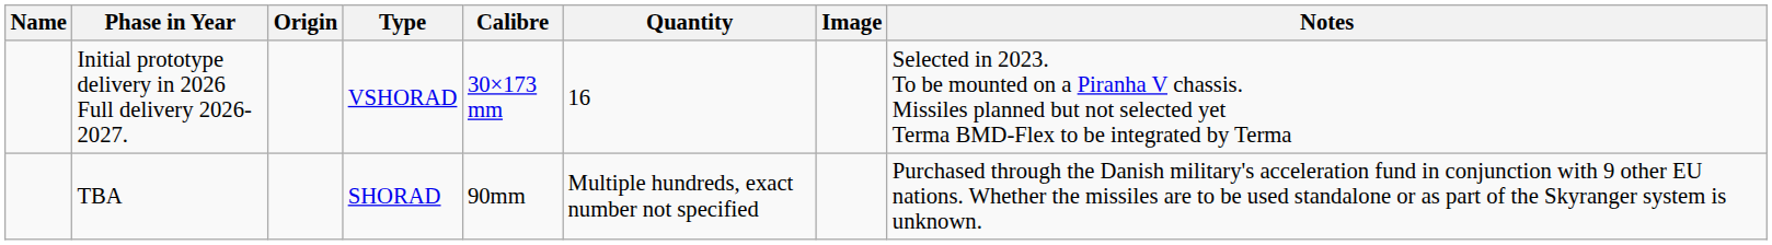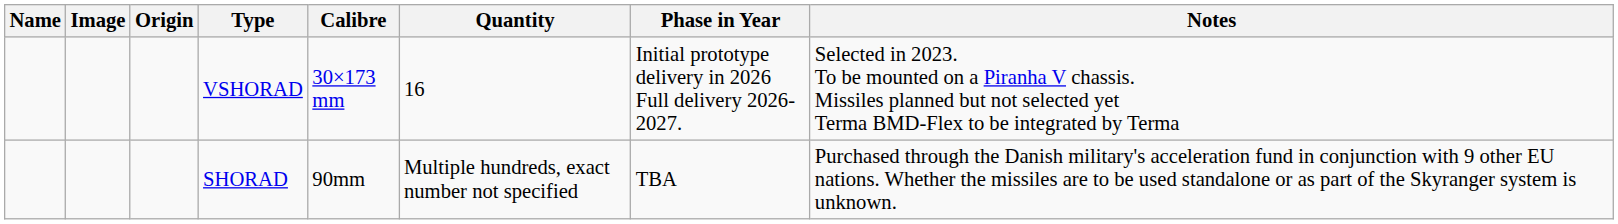 <table class="wikitable">
 <tr>
 <th>Name</th>
-<th>Phase in Year</th>
+<th>Image</th>
 <th>Origin</th>
 <th>Type</th>
 <th>Calibre</th>
 <th>Quantity</th>
-<th>Image</th>
+<th>Phase in Year</th>
 <th>Notes</th>
 </tr>
 <tr>
 <td></td>
-<td>Initial prototype delivery in 2026<br>Full delivery 2026-2027.</td>
+<td></td>
 <td></td>
 <td><a href='#'>VSHORAD</a></td>
 <td><a href='#'>30×173 mm</a></td>
 <td>16</td>
-<td></td>
+<td>Initial prototype delivery in 2026<br>Full delivery 2026-2027.</td>
 <td>Selected in 2023.<br>To be mounted on a <a href='#'>Piranha V</a> chassis.<br>Missiles planned but not selected yet<br>Terma BMD-Flex to be integrated by Terma</td>
 </tr>
 <tr>
 <td></td>
-<td>TBA</td>
+<td></td>
 <td></td>
 <td><a href='#'>SHORAD</a></td>
 <td>90mm</td>
 <td>Multiple hundreds, exact number not specified</td>
-<td></td>
+<td>TBA</td>
 <td>Purchased through the Danish military's acceleration fund in conjunction with 9 other EU nations. Whether the missiles are to be used standalone or as part of the Skyranger system is unknown.</td>
 </tr>
 </table>
